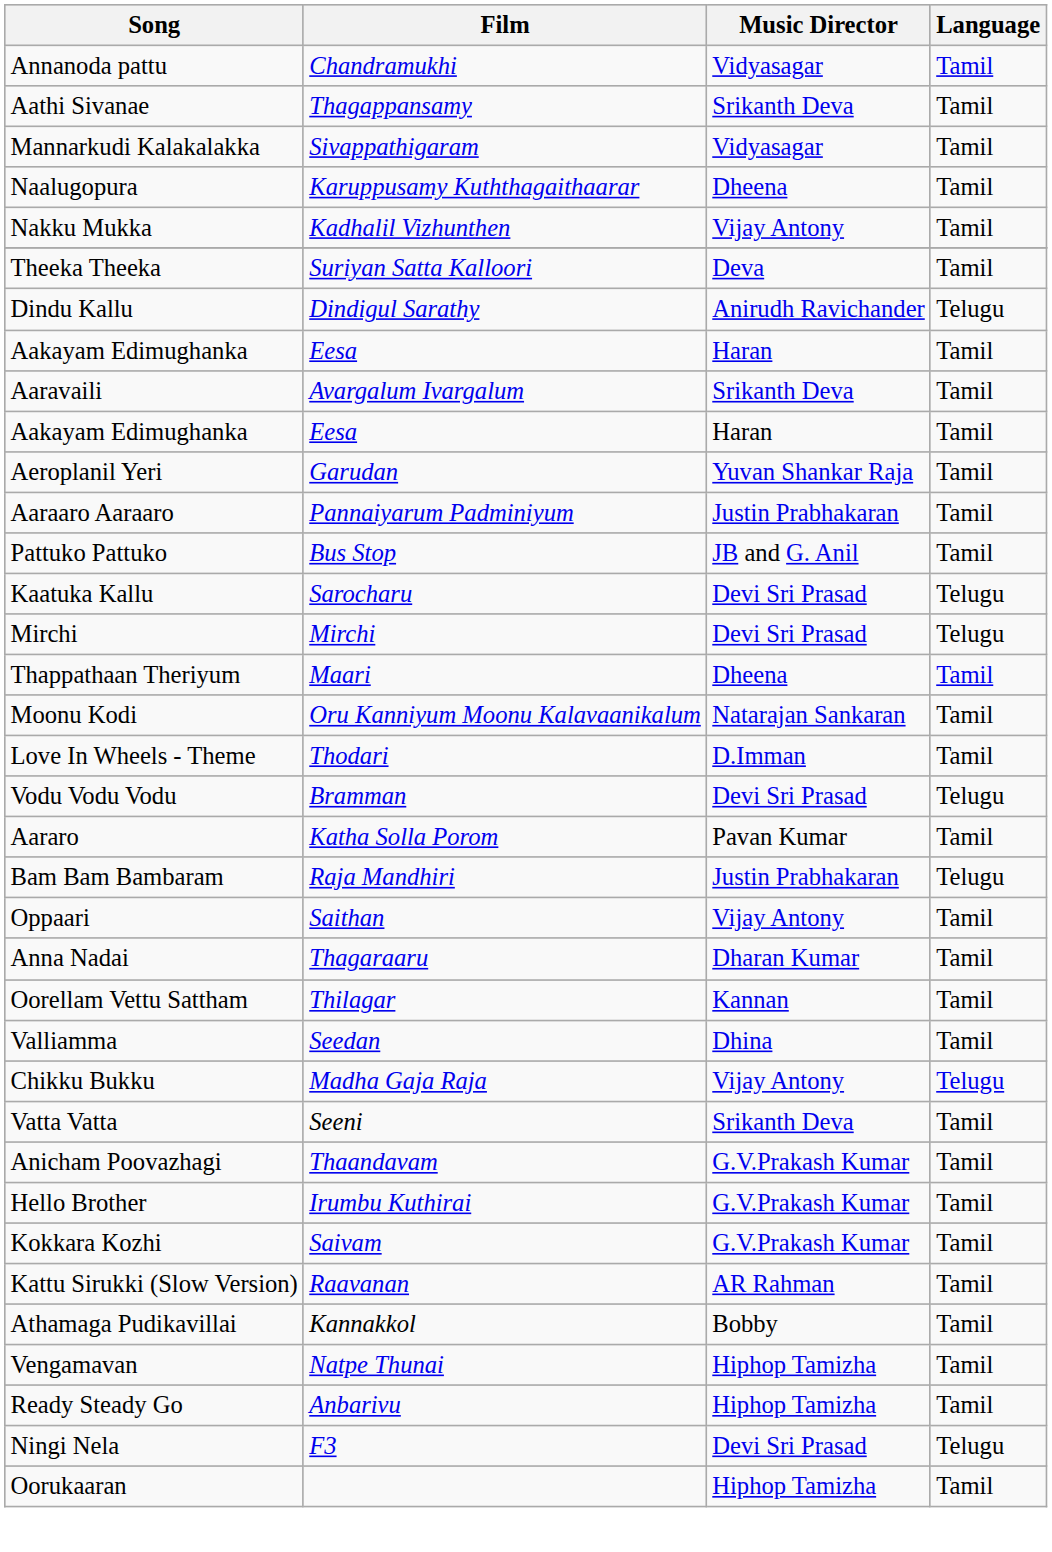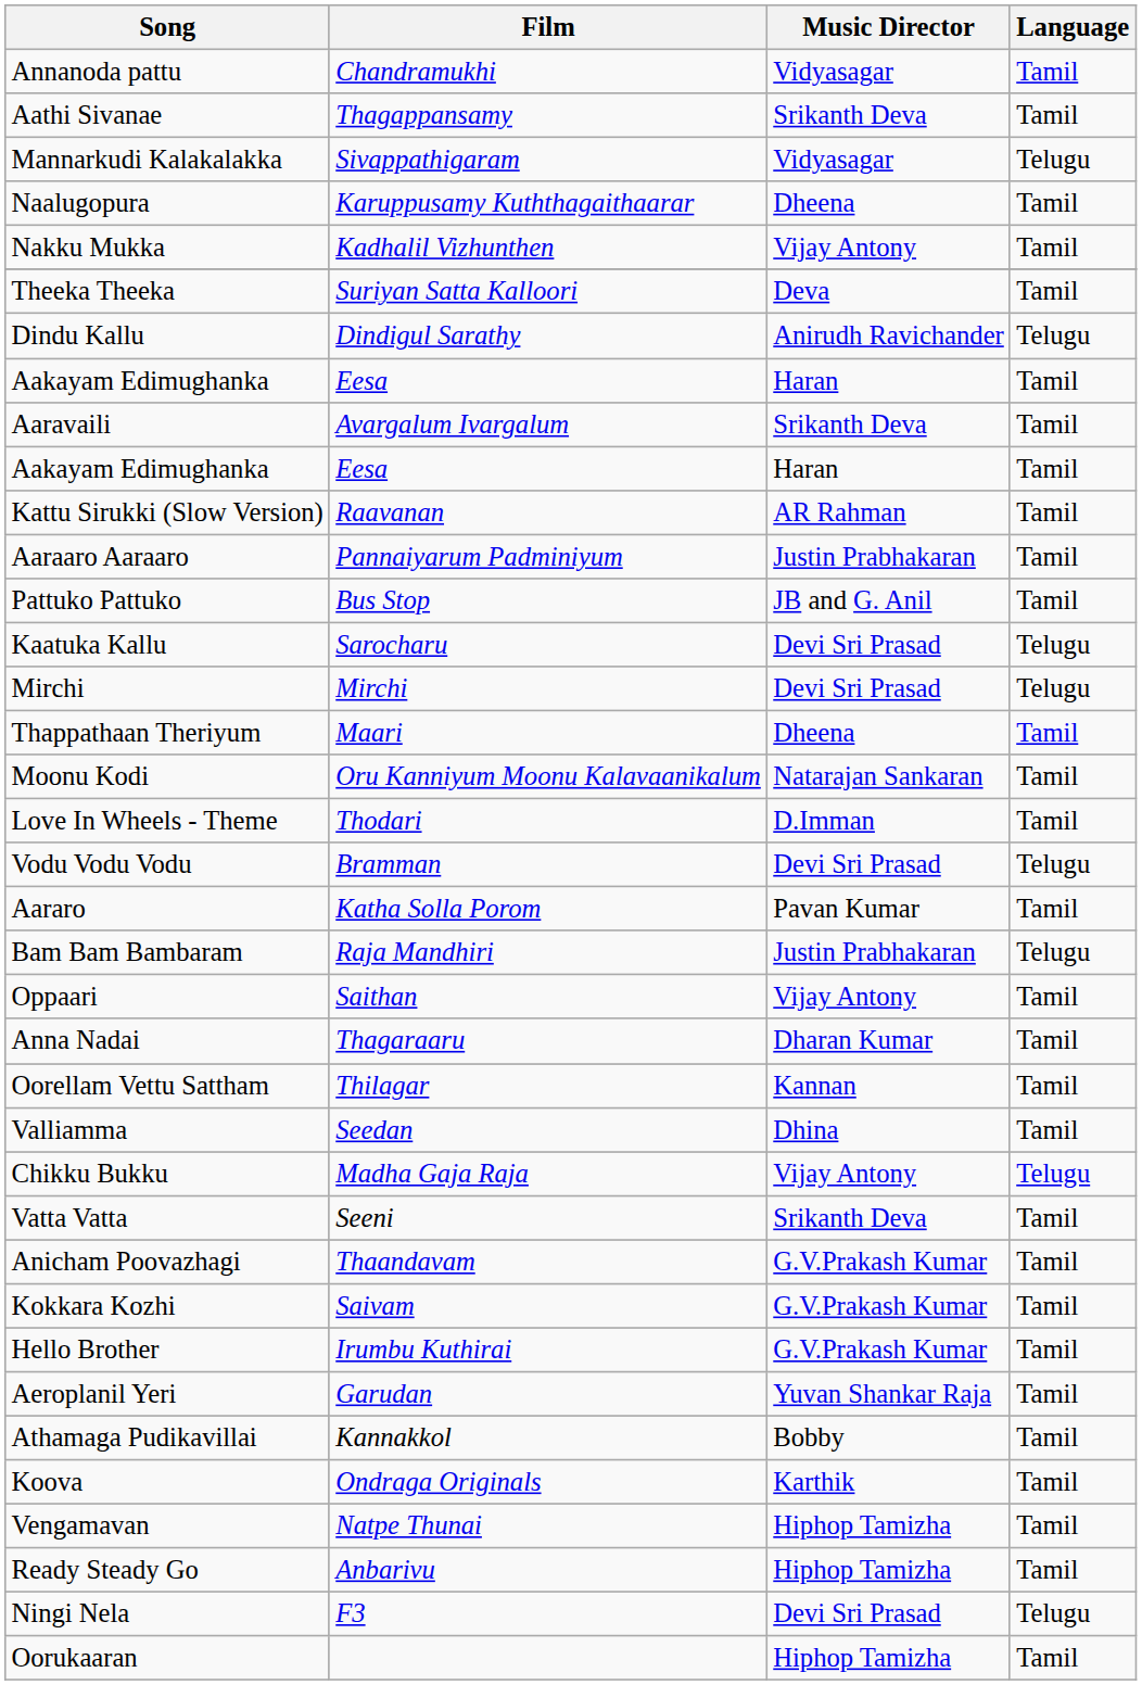 <table class="wikitable" style="font-size: 95%;">
 <tr>
 <th>Song</th>
 <th>Film</th>
 <th>Music Director</th>
 <th>Language</th>
 </tr>
 <tr>
 <td>Annanoda pattu</td>
 <td><em><a href='#'>Chandramukhi</a></em></td>
 <td><a href='#'>Vidyasagar</a></td>
 <td><a href='#'>Tamil</a></td>
 </tr>
 <tr>
 <td>Aathi Sivanae</td>
 <td><em><a href='#'>Thagappansamy</a></em></td>
 <td><a href='#'>Srikanth Deva</a></td>
 <td>Tamil</td>
 </tr>
 <tr>
 <td>Mannarkudi Kalakalakka</td>
 <td><em><a href='#'>Sivappathigaram</a></em></td>
 <td><a href='#'>Vidyasagar</a></td>
-<td>Tamil</td>
+<td>Telugu</td>
 </tr>
 <tr>
 <td>Naalugopura</td>
 <td><em><a href='#'>Karuppusamy Kuththagaithaarar</a></em></td>
 <td><a href='#'>Dheena</a></td>
 <td>Tamil</td>
 </tr>
 <tr>
 <td>Nakku Mukka</td>
 <td><em><a href='#'>Kadhalil Vizhunthen</a></em></td>
 <td><a href='#'>Vijay Antony</a></td>
 <td>Tamil</td>
 </tr>
 <tr>
 </tr>
 <tr>
 <td>Theeka Theeka</td>
 <td><em><a href='#'>Suriyan Satta Kalloori</a></em></td>
 <td><a href='#'>Deva</a></td>
 <td>Tamil</td>
 </tr>
 <tr>
 <td>Dindu Kallu</td>
 <td><em><a href='#'>Dindigul Sarathy</a></em></td>
 <td><a href='#'>Anirudh Ravichander</a></td>
 <td>Telugu</td>
 </tr>
 <tr>
 <td>Aakayam Edimughanka</td>
 <td><em><a href='#'>Eesa</a></em></td>
 <td><a href='#'>Haran</a></td>
 <td>Tamil</td>
 </tr>
 <tr>
 <td>Aaravaili</td>
 <td><em><a href='#'>Avargalum Ivargalum</a></em></td>
 <td><a href='#'>Srikanth Deva</a></td>
 <td>Tamil</td>
 </tr>
 <tr>
 <td>Aakayam Edimughanka</td>
 <td><em><a href='#'>Eesa</a></em></td>
 <td>Haran</td>
 <td>Tamil</td>
 </tr>
 <tr>
-<td>Aeroplanil Yeri</td>
-<td><em><a href='#'>Garudan</a></em></td>
-<td><a href='#'>Yuvan Shankar Raja</a></td>
+<td>Kattu Sirukki (Slow Version)</td>
+<td><em><a href='#'>Raavanan</a></em></td>
+<td><a href='#'>AR Rahman</a></td>
 <td>Tamil</td>
 </tr>
 <tr>
 <td>Aaraaro Aaraaro</td>
 <td><em><a href='#'>Pannaiyarum Padminiyum</a></em></td>
 <td><a href='#'>Justin Prabhakaran</a></td>
 <td>Tamil</td>
 </tr>
 <tr>
 <td>Pattuko Pattuko</td>
 <td><em><a href='#'>Bus Stop</a></em></td>
 <td><a href='#'>JB</a> and <a href='#'>G. Anil</a></td>
 <td>Tamil</td>
 </tr>
 <tr>
 <td>Kaatuka Kallu</td>
 <td><em><a href='#'>Sarocharu</a></em></td>
 <td><a href='#'>Devi Sri Prasad</a></td>
 <td>Telugu</td>
 </tr>
 <tr>
 <td>Mirchi</td>
 <td><em><a href='#'>Mirchi</a></em></td>
 <td><a href='#'>Devi Sri Prasad</a></td>
 <td>Telugu</td>
 </tr>
 <tr>
 <td>Thappathaan Theriyum</td>
 <td><em><a href='#'>Maari</a></em></td>
 <td><a href='#'>Dheena</a></td>
 <td><a href='#'>Tamil</a></td>
 </tr>
 <tr>
 <td>Moonu Kodi</td>
 <td><em><a href='#'>Oru Kanniyum Moonu Kalavaanikalum</a></em></td>
 <td><a href='#'>Natarajan Sankaran</a></td>
 <td>Tamil</td>
 </tr>
 <tr>
 <td>Love In Wheels - Theme</td>
 <td><em><a href='#'>Thodari</a></em></td>
 <td><a href='#'>D.Imman</a></td>
 <td>Tamil</td>
 </tr>
 <tr>
 <td>Vodu Vodu Vodu</td>
 <td><em><a href='#'>Bramman</a></em></td>
 <td><a href='#'>Devi Sri Prasad</a></td>
 <td>Telugu</td>
 </tr>
 <tr>
 <td>Aararo</td>
 <td><em><a href='#'>Katha Solla Porom</a></em></td>
 <td>Pavan Kumar</td>
 <td>Tamil</td>
 </tr>
 <tr>
 <td>Bam Bam Bambaram</td>
 <td><em><a href='#'>Raja Mandhiri</a></em></td>
 <td><a href='#'>Justin Prabhakaran</a></td>
 <td>Telugu</td>
 </tr>
 <tr>
 <td>Oppaari</td>
 <td><em><a href='#'>Saithan</a></em></td>
 <td><a href='#'>Vijay Antony</a></td>
 <td>Tamil</td>
 </tr>
 <tr>
 <td>Anna Nadai</td>
 <td><em><a href='#'>Thagaraaru</a></em></td>
 <td><a href='#'>Dharan Kumar</a></td>
 <td>Tamil</td>
 </tr>
 <tr>
 <td>Oorellam Vettu Sattham</td>
 <td><em><a href='#'>Thilagar</a></em></td>
 <td><a href='#'>Kannan</a></td>
 <td>Tamil</td>
 </tr>
 <tr>
 <td>Valliamma</td>
 <td><em><a href='#'>Seedan</a></em></td>
 <td><a href='#'>Dhina</a></td>
 <td>Tamil</td>
 </tr>
 <tr>
 <td>Chikku Bukku</td>
 <td><em><a href='#'>Madha Gaja Raja</a></em></td>
 <td><a href='#'>Vijay Antony</a></td>
 <td><a href='#'>Telugu</a></td>
 </tr>
 <tr>
 <td>Vatta Vatta</td>
 <td><em>Seeni</em></td>
 <td><a href='#'>Srikanth Deva</a></td>
 <td>Tamil</td>
 </tr>
 <tr>
 <td>Anicham Poovazhagi</td>
 <td><em><a href='#'>Thaandavam</a></em></td>
 <td><a href='#'>G.V.Prakash Kumar</a></td>
 <td>Tamil</td>
 </tr>
 <tr>
+<td>Kokkara Kozhi</td>
+<td><em><a href='#'>Saivam</a></em></td>
+<td><a href='#'>G.V.Prakash Kumar</a></td>
+<td>Tamil</td>
+</tr>
+<tr>
 <td>Hello Brother</td>
 <td><em><a href='#'>Irumbu Kuthirai</a></em></td>
 <td><a href='#'>G.V.Prakash Kumar</a></td>
 <td>Tamil</td>
 </tr>
 <tr>
-<td>Kokkara Kozhi</td>
-<td><em><a href='#'>Saivam</a></em></td>
-<td><a href='#'>G.V.Prakash Kumar</a></td>
-<td>Tamil</td>
-</tr>
-<tr>
-<td>Kattu Sirukki (Slow Version)</td>
-<td><em><a href='#'>Raavanan</a></em></td>
-<td><a href='#'>AR Rahman</a></td>
+<td>Aeroplanil Yeri</td>
+<td><em><a href='#'>Garudan</a></em></td>
+<td><a href='#'>Yuvan Shankar Raja</a></td>
 <td>Tamil</td>
 </tr>
 <tr>
 <td>Athamaga Pudikavillai</td>
 <td><em>Kannakkol</em></td>
 <td>Bobby</td>
+<td>Tamil</td>
+</tr>
+<tr>
+<td>Koova</td>
+<td><em><a href='#'>Ondraga Originals</a></em></td>
+<td><a href='#'>Karthik</a></td>
 <td>Tamil</td>
 </tr>
 <tr>
 <td>Vengamavan</td>
 <td><em><a href='#'>Natpe Thunai</a></em></td>
 <td><a href='#'>Hiphop Tamizha</a></td>
 <td>Tamil</td>
 </tr>
 <tr>
 <td>Ready Steady Go</td>
 <td><em><a href='#'>Anbarivu</a></em></td>
 <td><a href='#'>Hiphop Tamizha</a></td>
 <td>Tamil</td>
 </tr>
 <tr>
 <td>Ningi Nela</td>
 <td><a href='#'><em>F3</em></a></td>
 <td><a href='#'>Devi Sri Prasad</a></td>
 <td>Telugu</td>
 </tr>
 <tr>
 <td>Oorukaaran</td>
 <td></td>
 <td><a href='#'>Hiphop Tamizha</a></td>
 <td>Tamil</td>
 </tr>
 </table>
